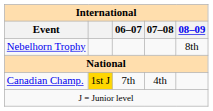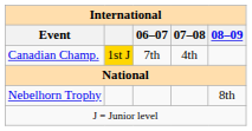 <table class="wikitable" style="text-align:center">
 <tr>
 <th style="background-color: #ffdead; " colspan=5 align=center>International</th>
 </tr>
 <tr>
 <th>Event</th>
 <th></th>
 <th>06–07</th>
 <th>07–08</th>
 <th><a href='#'>08–09</a></th>
 </tr>
 <tr>
+<td align=left><a href='#'>Canadian Champ.</a></td>
+<td bgcolor=gold>1st J</td>
+<td>7th</td>
+<td>4th</td>
+<td></td>
+</tr>
+<tr>
+<th style="background-color: #ffdead; " colspan=5 align=center>National</th>
+</tr>
+<tr>
 <td align=left><a href='#'>Nebelhorn Trophy</a></td>
 <td></td>
 <td></td>
 <td></td>
 <td>8th</td>
 </tr>
 <tr>
-<th style="background-color: #ffdead; " colspan=5 align=center>National</th>
-</tr>
-<tr>
-<td align=left><a href='#'>Canadian Champ.</a></td>
-<td bgcolor=gold>1st J</td>
-<td>7th</td>
-<td>4th</td>
-<td></td>
-</tr>
-<tr>
 <td colspan=5 align=center><small> J = Junior level </small></td>
 </tr>
 </table>
